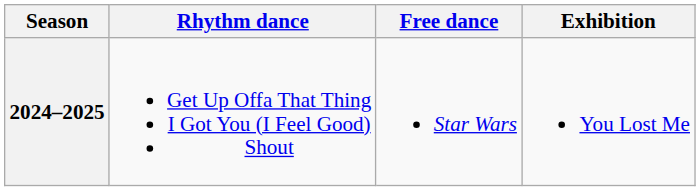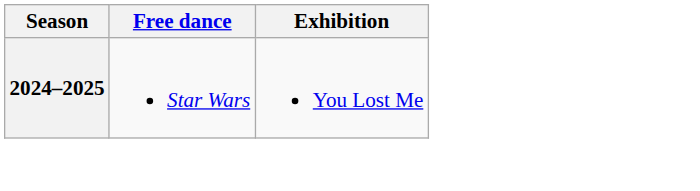 <table class=wikitable style=text-align:center>
 <tr>
 <th>Season</th>
-<th><a href='#'>Rhythm dance</a></th>
 <th><a href='#'>Free dance</a></th>
 <th>Exhibition</th>
 </tr>
 <tr>
 <th>2024–2025 <br> </th>
-<td><br><ul><li><a href='#'>Get Up Offa That Thing</a></li><li><a href='#'>I Got You (I Feel Good)</a> <br> </li><li><a href='#'>Shout</a> <br> </li></ul></td>
 <td><br><ul><li><em><a href='#'>Star Wars</a></em> <br> </li></ul></td>
 <td><br><ul><li><a href='#'>You Lost Me</a> <br> </li></ul></td>
 </tr>
 </table>
